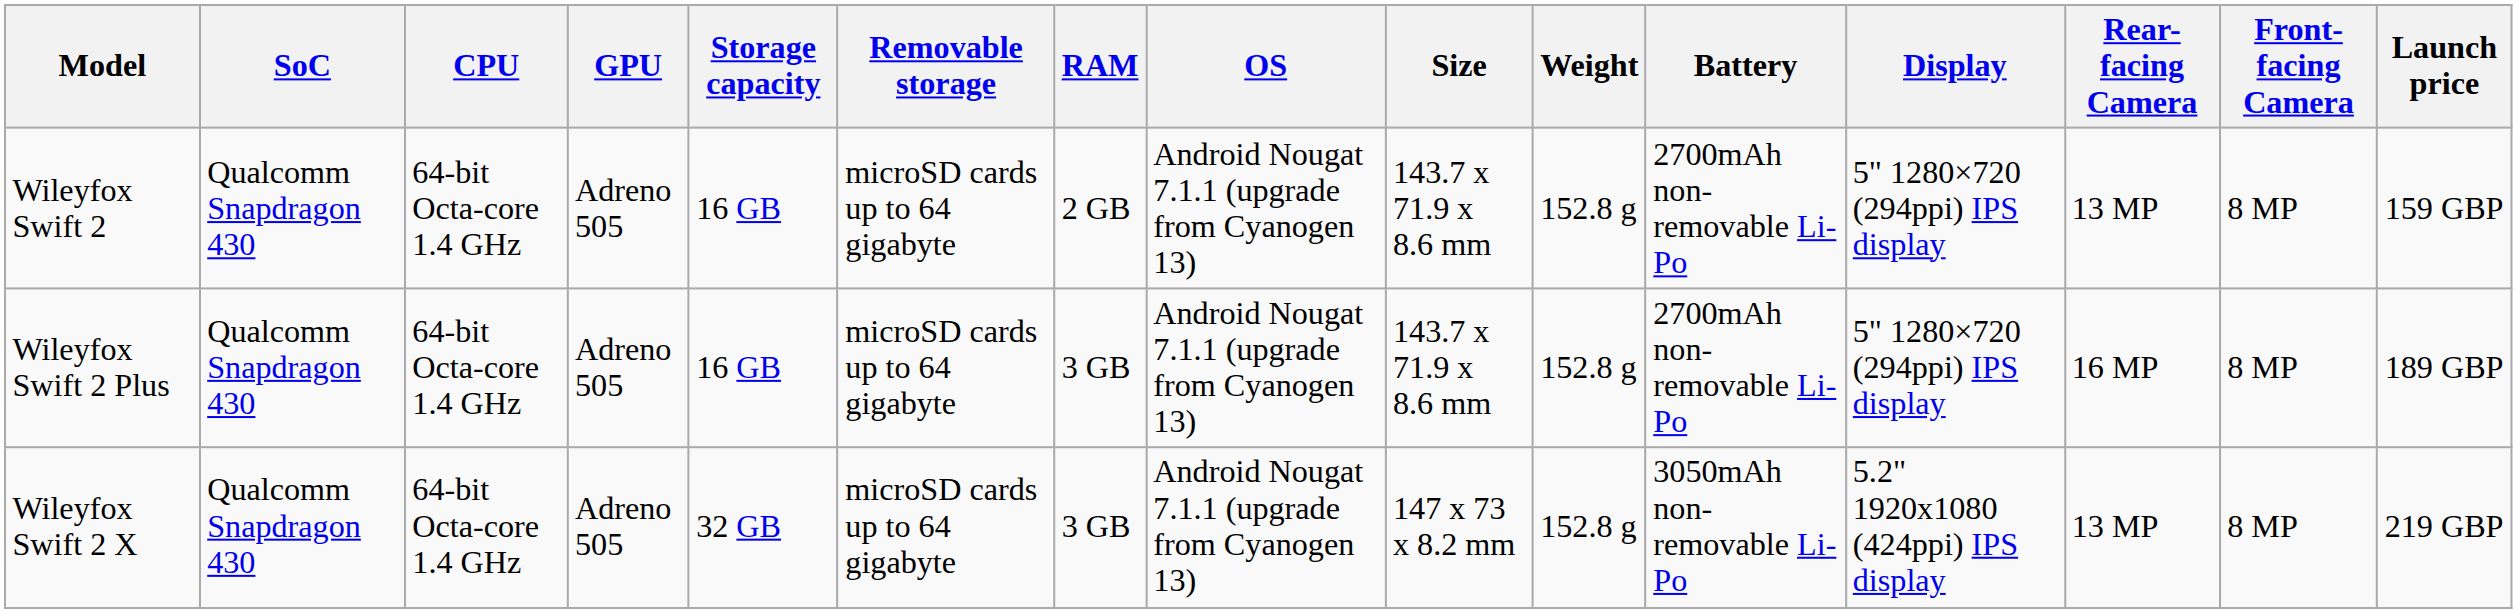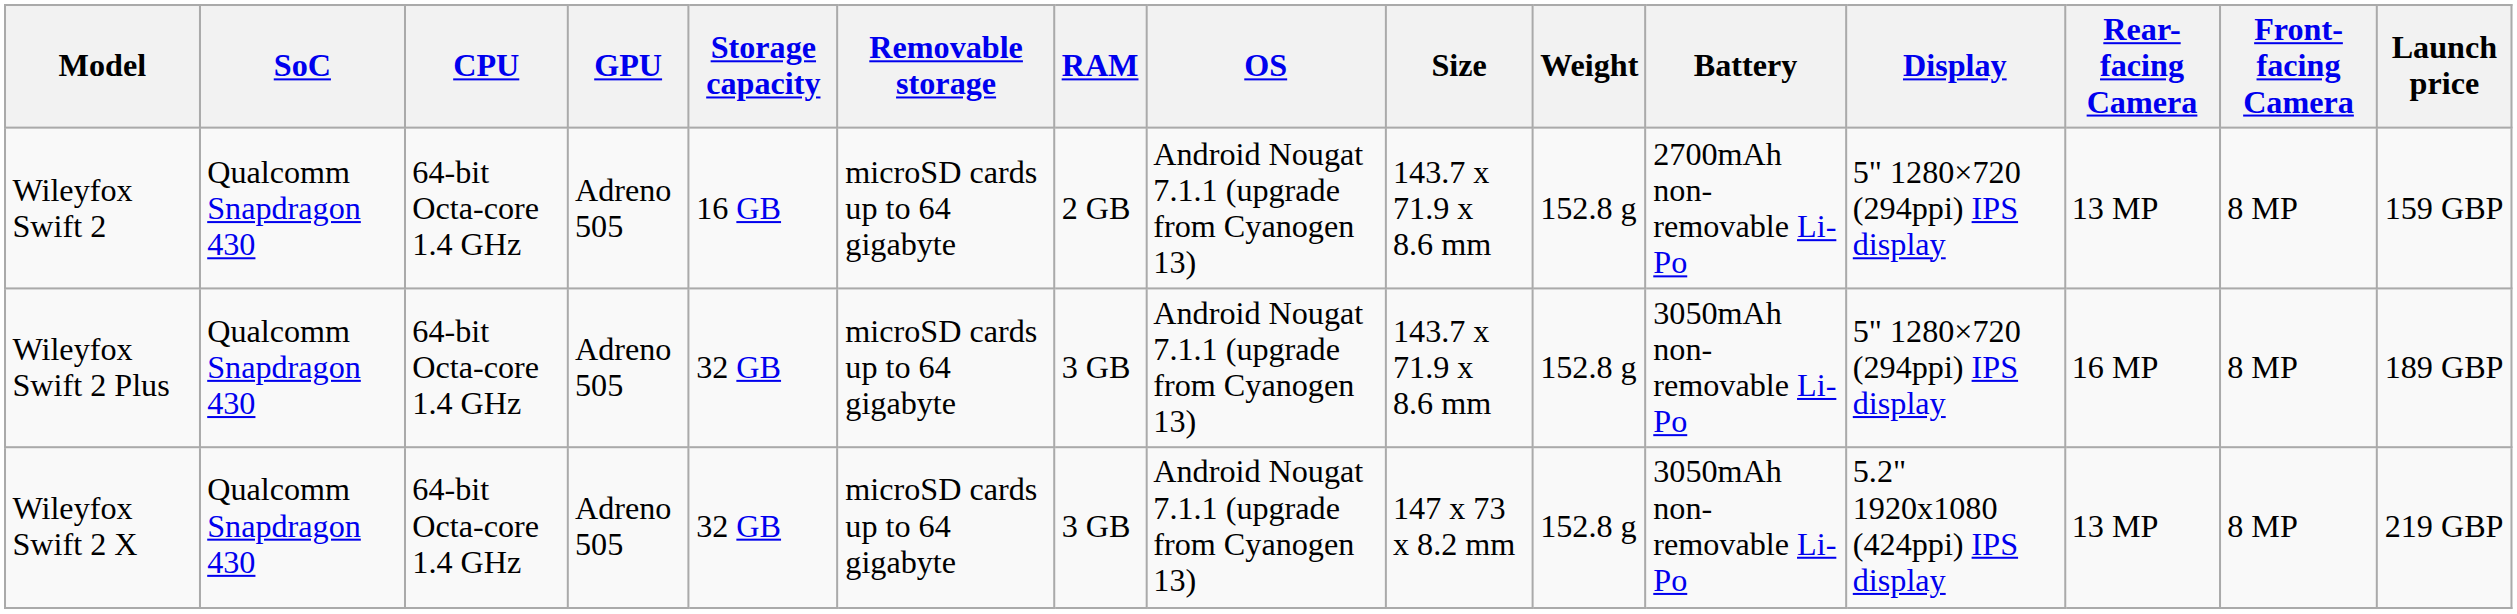 <table class="wikitable sortable">
 <tr>
 <th>Model</th>
 <th><a href='#'>SoC</a></th>
 <th><a href='#'>CPU</a>   </th>
 <th><a href='#'>GPU</a></th>
 <th><a href='#'>Storage capacity</a> </th>
 <th><a href='#'>Removable storage</a></th>
 <th><a href='#'>RAM</a>      </th>
 <th><a href='#'>OS</a></th>
 <th>Size                              </th>
 <th>Weight                        </th>
 <th>Battery</th>
 <th><a href='#'>Display</a>    </th>
 <th><a href='#'>Rear-facing Camera</a>           </th>
 <th><a href='#'>Front-facing Camera</a>           </th>
 <th>Launch price</th>
 </tr>
 <tr>
 <td>Wileyfox Swift 2</td>
 <td>Qualcomm <a href='#'>Snapdragon 430</a></td>
 <td>64-bit Octa-core 1.4 GHz</td>
 <td>Adreno 505</td>
 <td>16 <a href='#'>GB</a></td>
 <td>microSD cards up to 64 gigabyte</td>
 <td>2 GB</td>
 <td>Android Nougat 7.1.1 (upgrade from Cyanogen 13)</td>
 <td>143.7 x 71.9 x 8.6 mm</td>
 <td>152.8 g</td>
 <td>2700mAh non-removable <a href='#'>Li-Po</a></td>
 <td>5" 1280×720 (294ppi) <a href='#'>IPS display</a></td>
 <td>13 MP</td>
 <td>8 MP</td>
 <td>159 GBP</td>
 </tr>
 <tr>
 <td>Wileyfox Swift 2 Plus</td>
 <td>Qualcomm <a href='#'>Snapdragon 430</a></td>
 <td>64-bit Octa-core 1.4 GHz</td>
 <td>Adreno 505</td>
-<td>16 <a href='#'>GB</a></td>
+<td>32 <a href='#'>GB</a></td>
 <td>microSD cards up to 64 gigabyte</td>
 <td>3 GB</td>
 <td>Android Nougat 7.1.1 (upgrade from Cyanogen 13)</td>
 <td>143.7 x 71.9 x 8.6 mm</td>
 <td>152.8 g</td>
-<td>2700mAh non-removable <a href='#'>Li-Po</a></td>
+<td>3050mAh non-removable <a href='#'>Li-Po</a></td>
 <td>5" 1280×720 (294ppi) <a href='#'>IPS display</a></td>
 <td>16 MP</td>
 <td>8 MP</td>
 <td>189 GBP</td>
 </tr>
 <tr>
 <td>Wileyfox Swift 2 X</td>
 <td>Qualcomm <a href='#'>Snapdragon 430</a></td>
 <td>64-bit Octa-core 1.4 GHz</td>
 <td>Adreno 505</td>
 <td>32 <a href='#'>GB</a></td>
 <td>microSD cards up to 64 gigabyte</td>
 <td>3 GB</td>
 <td>Android Nougat 7.1.1 (upgrade from Cyanogen 13)</td>
 <td>147 x 73 x 8.2 mm</td>
 <td>152.8 g</td>
 <td>3050mAh non-removable <a href='#'>Li-Po</a></td>
 <td>5.2" 1920x1080 (424ppi) <a href='#'>IPS display</a></td>
 <td>13 MP</td>
 <td>8 MP</td>
 <td>219 GBP</td>
 </tr>
 </table>
